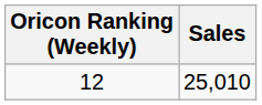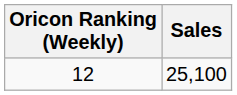 <table class="wikitable">
 <tr>
 <th align="center">Oricon Ranking<br>(Weekly)</th>
 <th align="center">Sales</th>
 </tr>
 <tr>
 <td align="center">12</td>
-<td align="center">25,010</td>
+<td align="center">25,100</td>
 </tr>
 </table>
